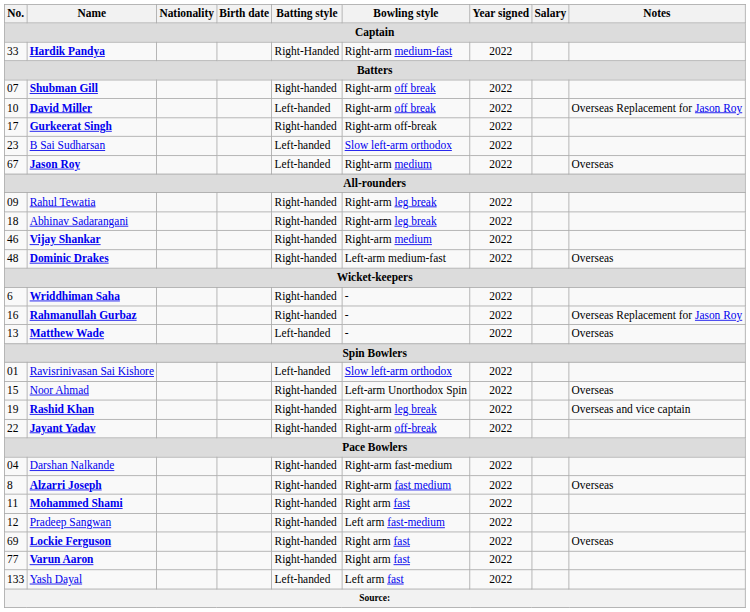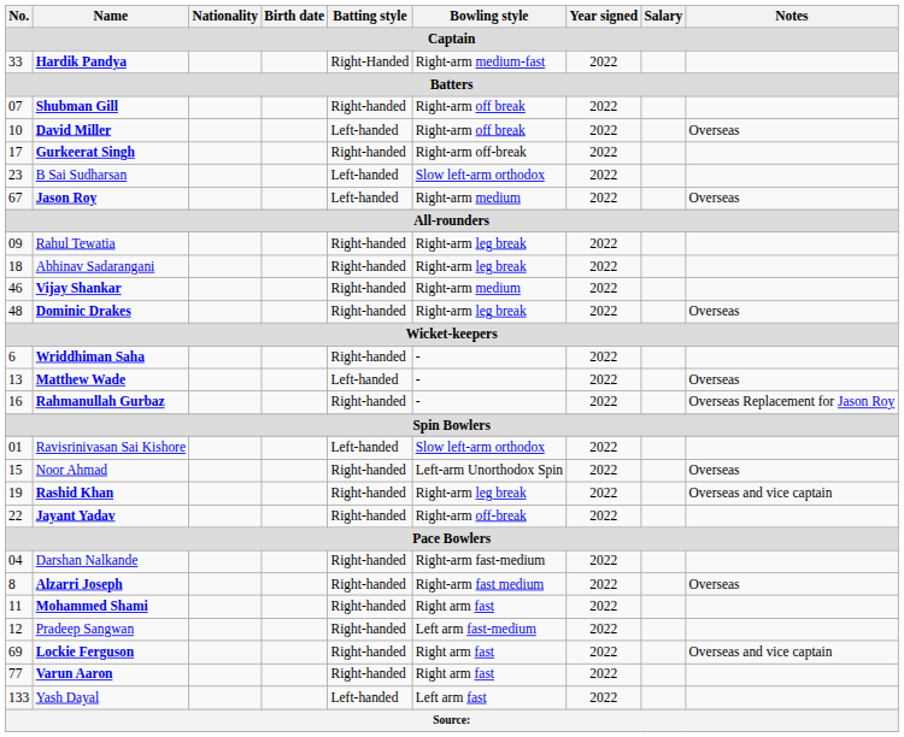 <table class="wikitable" style="font-size:85%;">
 <tr>
 <th>No.</th>
 <th>Name</th>
 <th>Nationality</th>
 <th>Birth date</th>
 <th>Batting style</th>
 <th>Bowling style</th>
 <th>Year signed</th>
 <th>Salary</th>
 <th>Notes</th>
 </tr>
 <tr>
 <th colspan="9" style="background: #DCDCDC; text-align:center">Captain</th>
 </tr>
 <tr>
 <td>33</td>
 <td><strong><a href='#'>Hardik Pandya</a></strong></td>
 <td></td>
 <td></td>
 <td>Right-Handed</td>
 <td>Right-arm <a href='#'>medium-fast</a></td>
 <td style="text-align:center;">2022</td>
 <td></td>
 <td></td>
 </tr>
 <tr>
 <th colspan="9" style="background: #DCDCDC; text-align:center">Batters</th>
 </tr>
 <tr>
 <td>07</td>
 <td><strong><a href='#'>Shubman Gill</a></strong></td>
 <td></td>
 <td></td>
 <td>Right-handed</td>
 <td>Right-arm <a href='#'>off break</a></td>
 <td style="text-align:center;">2022</td>
 <td></td>
 <td></td>
 </tr>
 <tr>
 <td>10</td>
 <td><strong><a href='#'>David Miller</a></strong></td>
 <td></td>
 <td></td>
 <td>Left-handed</td>
 <td>Right-arm <a href='#'>off break</a></td>
 <td style="text-align:center;">2022</td>
 <td></td>
-<td>Overseas Replacement for <a href='#'>Jason Roy</a></td>
+<td>Overseas</td>
 </tr>
 <tr>
 <td>17</td>
 <td><strong><a href='#'>Gurkeerat Singh</a></strong></td>
 <td></td>
 <td></td>
 <td>Right-handed</td>
 <td>Right-arm off-break</td>
 <td style="text-align:center;">2022</td>
 <td></td>
 <td></td>
 </tr>
 <tr>
 <td>23</td>
 <td><a href='#'>B Sai Sudharsan</a></td>
 <td></td>
 <td></td>
 <td>Left-handed</td>
 <td><a href='#'>Slow left-arm orthodox</a></td>
 <td style="text-align:center;">2022</td>
 <td></td>
 <td></td>
 </tr>
 <tr>
 <td>67</td>
 <td><strong><a href='#'>Jason Roy</a></strong></td>
 <td></td>
 <td></td>
 <td>Left-handed</td>
 <td>Right-arm <a href='#'>medium</a></td>
 <td style="text-align:center;">2022</td>
 <td></td>
 <td>Overseas</td>
 </tr>
 <tr>
 <th colspan="9" style="background: #DCDCDC; text-align:center">All-rounders</th>
 </tr>
 <tr>
 <td>09</td>
 <td><a href='#'>Rahul Tewatia</a></td>
 <td></td>
 <td></td>
 <td>Right-handed</td>
 <td>Right-arm <a href='#'>leg break</a></td>
 <td style="text-align:center;">2022</td>
 <td></td>
 <td></td>
 </tr>
 <tr>
 <td>18</td>
 <td><a href='#'>Abhinav Sadarangani</a></td>
 <td></td>
 <td></td>
 <td>Right-handed</td>
 <td>Right-arm <a href='#'>leg break</a></td>
 <td style="text-align:center;">2022</td>
 <td></td>
 <td></td>
 </tr>
 <tr>
 <td>46</td>
 <td><strong><a href='#'>Vijay Shankar</a></strong></td>
 <td></td>
 <td></td>
 <td>Right-handed</td>
 <td>Right-arm <a href='#'>medium</a></td>
 <td style="text-align:center;">2022</td>
 <td></td>
 <td></td>
 </tr>
 <tr>
 <td>48</td>
 <td><strong><a href='#'>Dominic Drakes</a></strong></td>
 <td></td>
 <td></td>
 <td>Right-handed</td>
-<td>Left-arm medium-fast</td>
+<td>Right-arm <a href='#'>leg break</a></td>
 <td style="text-align:center;">2022</td>
 <td></td>
 <td>Overseas</td>
 </tr>
 <tr>
 <th colspan="9" style="background: #DCDCDC; text-align:center">Wicket-keepers</th>
 </tr>
 <tr>
 <td>6</td>
 <td><strong><a href='#'>Wriddhiman Saha</a></strong></td>
 <td></td>
 <td></td>
 <td>Right-handed</td>
 <td>-</td>
 <td style="text-align:center;">2022</td>
 <td></td>
 <td></td>
 </tr>
 <tr>
+<td>13</td>
+<td><strong><a href='#'>Matthew Wade</a></strong></td>
+<td></td>
+<td></td>
+<td>Left-handed</td>
+<td>-</td>
+<td style="text-align:center;">2022</td>
+<td></td>
+<td>Overseas</td>
+</tr>
+<tr>
 <td>16</td>
 <td><strong><a href='#'>Rahmanullah Gurbaz</a></strong></td>
 <td></td>
 <td></td>
 <td>Right-handed</td>
 <td>-</td>
 <td style="text-align:center;">2022</td>
 <td></td>
 <td>Overseas Replacement for <a href='#'>Jason Roy</a></td>
-</tr>
-<tr>
-<td>13</td>
-<td><strong><a href='#'>Matthew Wade</a></strong></td>
-<td></td>
-<td></td>
-<td>Left-handed</td>
-<td>-</td>
-<td style="text-align:center;">2022</td>
-<td></td>
-<td>Overseas</td>
 </tr>
 <tr>
 <th colspan="9" style="background: #DCDCDC; text-align:center">Spin Bowlers</th>
 </tr>
 <tr>
 <td>01</td>
 <td><a href='#'>Ravisrinivasan Sai Kishore</a></td>
 <td></td>
 <td></td>
 <td>Left-handed</td>
 <td><a href='#'>Slow left-arm orthodox</a></td>
 <td style="text-align:center;">2022</td>
 <td></td>
 <td></td>
 </tr>
 <tr>
 <td>15</td>
 <td><a href='#'>Noor Ahmad</a></td>
 <td></td>
 <td></td>
 <td>Right-handed</td>
 <td>Left-arm Unorthodox Spin</td>
 <td style="text-align:center;">2022</td>
 <td></td>
 <td>Overseas</td>
 </tr>
 <tr>
 <td>19</td>
 <td><strong><a href='#'>Rashid Khan</a></strong></td>
 <td></td>
 <td></td>
 <td>Right-handed</td>
 <td>Right-arm <a href='#'>leg break</a></td>
 <td style="text-align:center;">2022</td>
 <td></td>
 <td>Overseas and vice captain</td>
 </tr>
 <tr>
 <td>22</td>
 <td><strong><a href='#'>Jayant Yadav</a></strong></td>
 <td></td>
 <td></td>
 <td>Right-handed</td>
 <td>Right-arm <a href='#'>off-break</a></td>
 <td style="text-align:center;">2022</td>
 <td></td>
 <td></td>
 </tr>
 <tr>
 <th colspan="9" style="background: #DCDCDC; text-align:center">Pace Bowlers</th>
 </tr>
 <tr>
 <td>04</td>
 <td><a href='#'>Darshan Nalkande</a></td>
 <td></td>
 <td></td>
 <td>Right-handed</td>
 <td>Right-arm fast-medium</td>
 <td style="text-align:center;">2022</td>
 <td></td>
 <td></td>
 </tr>
 <tr>
 <td>8</td>
 <td><strong><a href='#'>Alzarri Joseph</a></strong></td>
 <td></td>
 <td></td>
 <td>Right-handed</td>
 <td>Right-arm <a href='#'>fast medium</a></td>
 <td style="text-align:center;">2022</td>
 <td></td>
 <td>Overseas</td>
 </tr>
 <tr>
 <td>11</td>
 <td><strong><a href='#'>Mohammed Shami</a></strong></td>
 <td></td>
 <td></td>
 <td>Right-handed</td>
 <td>Right arm <a href='#'>fast</a></td>
 <td style="text-align:center;">2022</td>
 <td></td>
 <td></td>
 </tr>
 <tr>
 <td>12</td>
 <td><a href='#'>Pradeep Sangwan</a></td>
 <td></td>
 <td></td>
 <td>Right-handed</td>
 <td>Left arm <a href='#'>fast-medium</a></td>
 <td style="text-align:center;">2022</td>
 <td></td>
 <td></td>
 </tr>
 <tr>
 <td>69</td>
 <td><strong><a href='#'>Lockie Ferguson</a></strong></td>
 <td></td>
 <td></td>
 <td>Right-handed</td>
 <td>Right arm <a href='#'>fast</a></td>
 <td style="text-align:center;">2022</td>
 <td></td>
-<td>Overseas</td>
+<td>Overseas and vice captain</td>
 </tr>
 <tr>
 <td>77</td>
 <td><strong><a href='#'>Varun Aaron</a></strong></td>
 <td></td>
 <td></td>
 <td>Right-handed</td>
 <td>Right arm <a href='#'>fast</a></td>
 <td style="text-align:center;">2022</td>
 <td></td>
 <td></td>
 </tr>
 <tr>
 <td>133</td>
 <td><a href='#'>Yash Dayal</a></td>
 <td></td>
 <td></td>
 <td>Left-handed</td>
 <td>Left arm <a href='#'>fast</a></td>
 <td style="text-align:center;">2022</td>
 <td></td>
 <td></td>
 </tr>
 <tr>
 <th colspan="9" style="text-align: center;"><small>Source:</small></th>
 </tr>
 </table>
